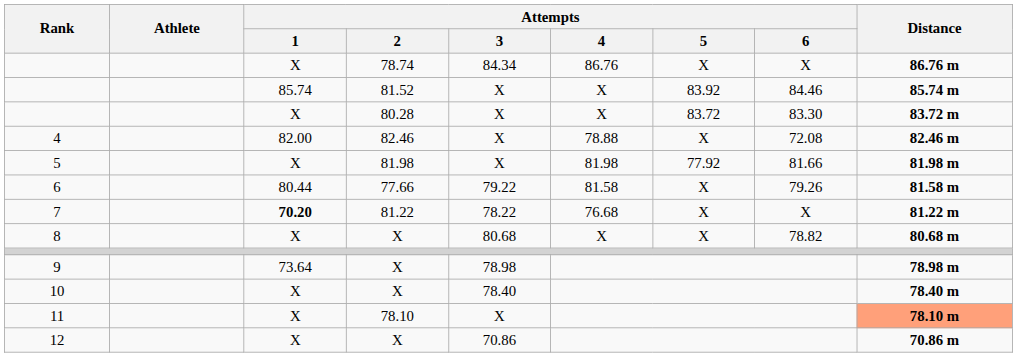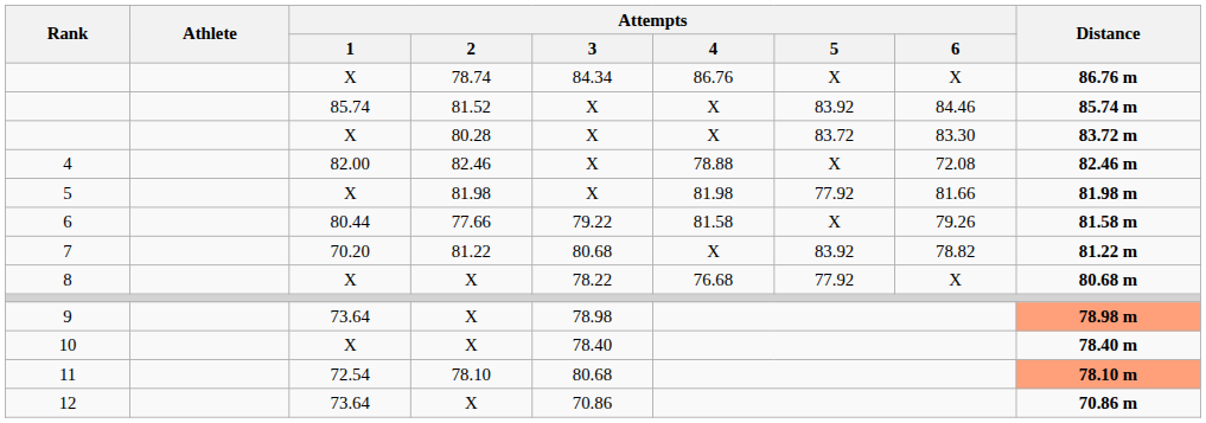 <table class="wikitable" style=" text-align:center; font-size:110%;" width="95%">
 <tr>
 <th rowspan="2">Rank</th>
 <th rowspan="2">Athlete</th>
 <th colspan="6">Attempts</th>
 <th rowspan="2">Distance</th>
 </tr>
 <tr>
 <th>1</th>
 <th>2</th>
 <th>3</th>
 <th>4</th>
 <th>5</th>
 <th>6</th>
 </tr>
 <tr>
 <td></td>
 <td align=left></td>
 <td>X</td>
 <td>78.74</td>
 <td>84.34</td>
 <td>86.76</td>
 <td>X</td>
 <td>X</td>
 <td><strong>86.76 m</strong></td>
 </tr>
 <tr>
 <td></td>
 <td align=left></td>
 <td>85.74</td>
 <td>81.52</td>
 <td>X</td>
 <td>X</td>
 <td>83.92</td>
 <td>84.46</td>
 <td><strong>85.74 m</strong></td>
 </tr>
 <tr>
 <td></td>
 <td align=left></td>
 <td>X</td>
 <td>80.28</td>
 <td>X</td>
 <td>X</td>
 <td>83.72</td>
 <td>83.30</td>
 <td><strong>83.72 m</strong></td>
 </tr>
 <tr>
 <td>4</td>
 <td align=left></td>
 <td>82.00</td>
 <td>82.46</td>
 <td>X</td>
 <td>78.88</td>
 <td>X</td>
 <td>72.08</td>
 <td><strong>82.46 m</strong></td>
 </tr>
 <tr>
 <td>5</td>
 <td align=left></td>
 <td>X</td>
 <td>81.98</td>
 <td>X</td>
 <td>81.98</td>
 <td>77.92</td>
 <td>81.66</td>
 <td><strong>81.98 m</strong></td>
 </tr>
 <tr>
 <td>6</td>
 <td align=left></td>
 <td>80.44</td>
 <td>77.66</td>
 <td>79.22</td>
 <td>81.58</td>
 <td>X</td>
 <td>79.26</td>
 <td><strong>81.58 m</strong></td>
 </tr>
 <tr>
 <td>7</td>
 <td align=left></td>
-<td><strong>70.20</strong></td>
+<td>70.20</td>
 <td>81.22</td>
-<td>78.22</td>
-<td>76.68</td>
+<td>80.68</td>
 <td>X</td>
-<td>X</td>
+<td>83.92</td>
+<td>78.82</td>
 <td><strong>81.22 m</strong></td>
 </tr>
 <tr>
 <td>8</td>
 <td align=left></td>
 <td>X</td>
 <td>X</td>
-<td>80.68</td>
+<td>78.22</td>
+<td>76.68</td>
+<td>77.92</td>
 <td>X</td>
-<td>X</td>
-<td>78.82</td>
 <td><strong>80.68 m</strong></td>
 </tr>
 <tr>
 <td colspan=9 bgcolor=lightgray></td>
 </tr>
 <tr>
 <td>9</td>
 <td align=left></td>
 <td>73.64</td>
 <td>X</td>
 <td>78.98</td>
 <td colspan=3></td>
-<td><strong> 78.98 m</strong></td>
+<td style="background: lightsalmon;"><strong> 78.98 m</strong></td>
 </tr>
 <tr>
 <td>10</td>
 <td align=left></td>
 <td>X</td>
 <td>X</td>
 <td>78.40</td>
 <td colspan=3></td>
 <td><strong>78.40 m</strong></td>
 </tr>
 <tr>
 <td>11</td>
 <td align=left></td>
-<td>X</td>
+<td>72.54</td>
 <td>78.10</td>
-<td>X</td>
+<td>80.68</td>
 <td colspan=3></td>
 <td style="background: lightsalmon;"><strong>78.10 m</strong></td>
 </tr>
 <tr>
 <td>12</td>
 <td align=left></td>
-<td>X</td>
+<td>73.64</td>
 <td>X</td>
 <td>70.86</td>
 <td colspan=3></td>
 <td><strong>70.86 m</strong></td>
 </tr>
 </table>
